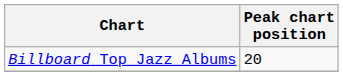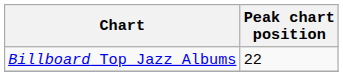 <table class="wikitable">
 <tr>
 <th>Chart</th>
 <th>Peak chart<br>position</th>
 </tr>
 <tr>
 <td><a href='#'><em>Billboard</em> Top Jazz Albums</a></td>
-<td>20</td>
+<td>22</td>
 </tr>
 <tr>
 </tr>
 </table>
